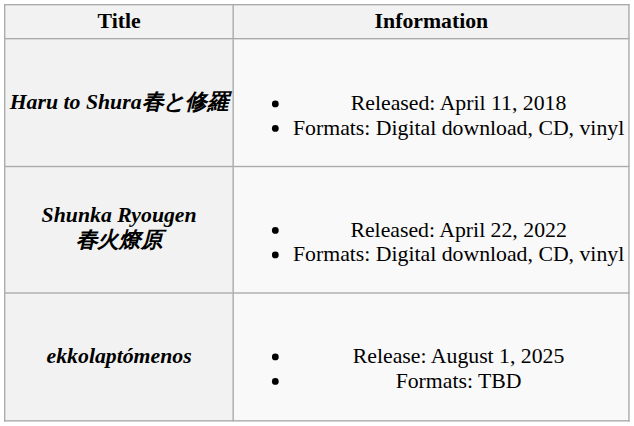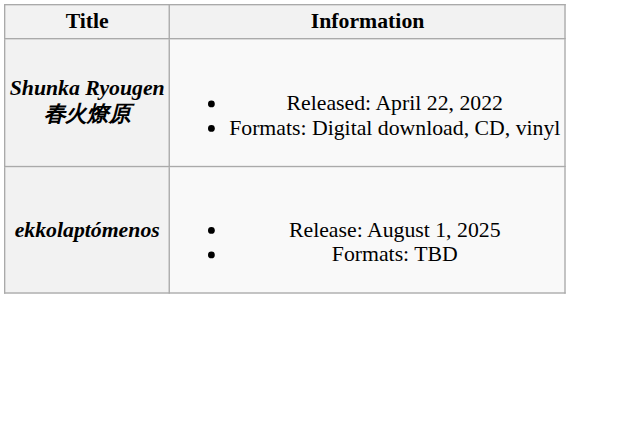 <table class="wikitable plainrowheaders" style="text-align:center;">
 <tr>
 <th>Title</th>
 <th>Information</th>
-</tr>
-<tr>
-<th scope="row"><em>Haru to Shura</em><em>春と修羅</em></th>
-<td><br><ul><li>Released: April 11, 2018</li><li>Formats: Digital download, CD, vinyl</li></ul></td>
 </tr>
 <tr>
 <th scope="row"><em>Shunka Ryougen</em><br><em>春火燎原</em></th>
 <td><br><ul><li>Released: April 22, 2022</li><li>Formats: Digital download, CD, vinyl</li></ul></td>
 </tr>
 <tr>
 <th scope="row"><em>ekkolaptómenos</em></th>
 <td><br><ul><li>Release: August 1, 2025</li><li>Formats: TBD</li></ul></td>
 </tr>
 </table>
